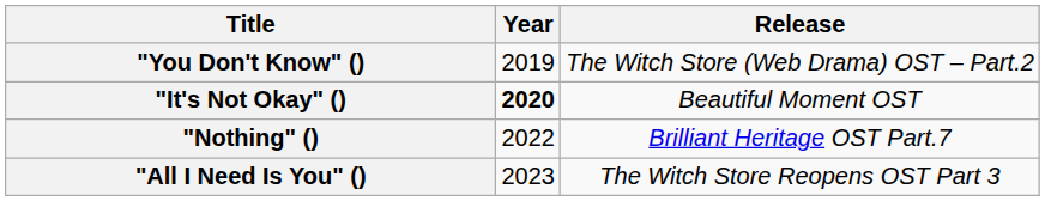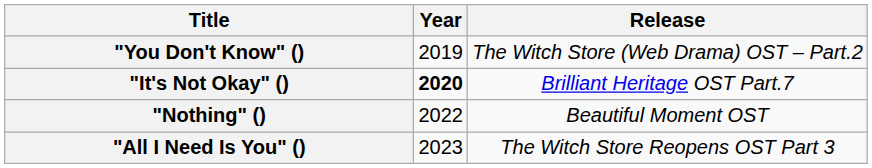 <table class="wikitable plainrowheaders" style="text-align:center;" border="1">
 <tr>
 <th scope="col" style="width:20em;">Title</th>
 <th scope="col">Year</th>
 <th scope="col">Release</th>
 </tr>
 <tr>
 <th scope="row">"You Don't Know" ()</th>
 <td>2019</td>
 <td><em>The Witch Store (Web Drama) OST – Part.2</em></td>
 </tr>
 <tr>
 <th scope="row">"It's Not Okay" ()</th>
 <td><strong>2020</strong></td>
-<td><em>Beautiful Moment OST</em></td>
+<td><em><a href='#'>Brilliant Heritage</a> OST Part.7</em></td>
 </tr>
 <tr>
 <th scope="row">"Nothing" ()</th>
 <td>2022</td>
-<td><em><a href='#'>Brilliant Heritage</a> OST Part.7</em></td>
+<td><em>Beautiful Moment OST</em></td>
 </tr>
 <tr>
 <th scope="row">"All I Need Is You" ()<br></th>
 <td>2023</td>
 <td><em>The Witch Store Reopens OST Part 3</em></td>
 </tr>
 </table>
